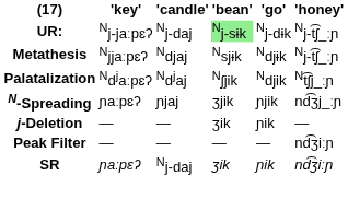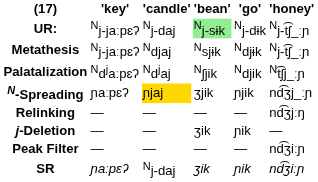 <table class="1" class="wikitable">
 <tr>
 <th>(17)</th>
 <th>'key'</th>
 <th>'candle'</th>
 <th>'bean'</th>
 <th>'go'</th>
 <th>'honey'</th>
 </tr>
 <tr>
 <th>UR:</th>
 <td><sup>N</sup>j-jaːpɛʔ</td>
 <td><sup>N</sup>j-daj</td>
 <td style="background: lightgreen;"><sup>N</sup>j-sɨk</td>
 <td><sup>N</sup>j-dɨk</td>
 <td><sup>N</sup>j-t͡ʃ_ːɲ</td>
 </tr>
 <tr>
 <th>Metathesis</th>
-<td><sup>N</sup>jjaːpɛʔ</td>
+<td><sup>N</sup>j-jaːpɛʔ</td>
 <td><sup>N</sup>djaj</td>
 <td><sup>N</sup>sjɨk</td>
 <td><sup>N</sup>djɨk</td>
 <td><sup>N</sup>j-t͡ʃ_ːɲ</td>
 </tr>
 <tr>
 <th>Palatalization</th>
 <td><sup>N</sup>d<sup>j</sup>aːpɛʔ</td>
 <td><sup>N</sup>d<sup>j</sup>aj</td>
 <td><sup>N</sup>ʃjik</td>
 <td><sup>N</sup>djik</td>
 <td><sup>N</sup>t͡ʃj_ːɲ</td>
 </tr>
 <tr>
 <th><sup><em>N</em></sup>-Spreading</th>
 <td>ɲaːpɛʔ</td>
-<td>ɲjaj</td>
+<td style="background: gold;">ɲjaj</td>
 <td>ʒjik</td>
 <td>ɲjik</td>
 <td>nd͡ʒj_ːɲ</td>
+</tr>
+<tr>
+<th>Relinking</th>
+<td>—</td>
+<td>—</td>
+<td>—</td>
+<td>—</td>
+<td>nd͡ʒjːŋ</td>
 </tr>
 <tr>
 <th><em>j</em>-Deletion</th>
 <td>—</td>
 <td>—</td>
 <td>ʒik</td>
 <td>ɲik</td>
 <td>—</td>
 </tr>
 <tr>
 <th>Peak Filter</th>
 <td>—</td>
 <td>—</td>
 <td>—</td>
 <td>—</td>
 <td>nd͡ʒiːɲ</td>
 </tr>
 <tr>
 <th>SR</th>
 <td><em>ɲaːpɛʔ</em></td>
 <td><sup>N</sup>j-daj</td>
 <td><em>ʒik</em></td>
 <td><em>ɲik</em></td>
 <td><em>nd͡ʒiːɲ</em></td>
 </tr>
 </table>
